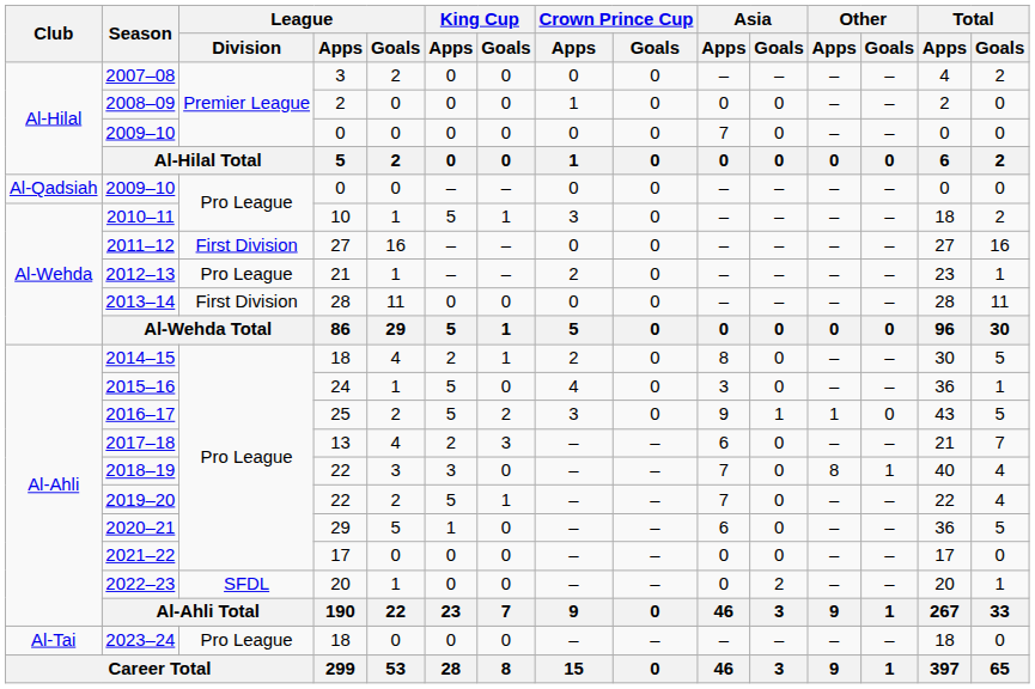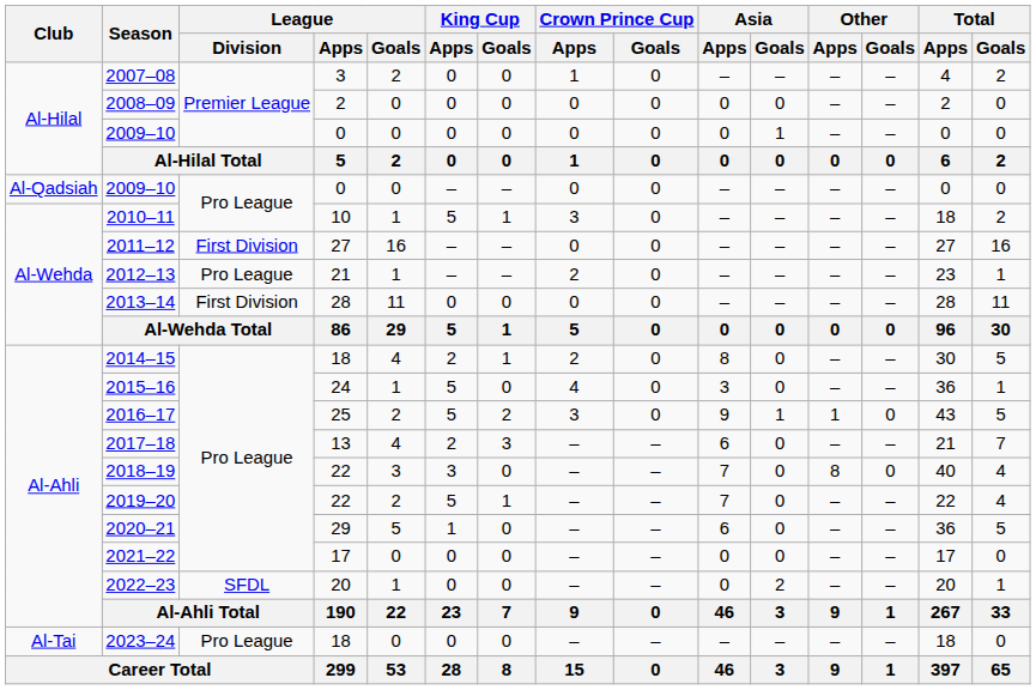 <table class="wikitable" style="text-align: center;">
 <tr>
 <th rowspan="2">Club</th>
 <th rowspan="2">Season</th>
 <th colspan="3">League</th>
 <th colspan="2"><a href='#'>King Cup</a></th>
 <th colspan="2"><a href='#'>Crown Prince Cup</a> </th>
 <th colspan="2">Asia</th>
 <th colspan="2">Other</th>
 <th colspan="2">Total</th>
 </tr>
 <tr>
 <th>Division</th>
 <th>Apps</th>
 <th>Goals</th>
 <th>Apps</th>
 <th>Goals</th>
 <th>Apps</th>
 <th>Goals</th>
 <th>Apps</th>
 <th>Goals</th>
 <th>Apps</th>
 <th>Goals</th>
 <th>Apps</th>
 <th>Goals</th>
 </tr>
 <tr>
 <td rowspan="4"><a href='#'>Al-Hilal</a></td>
 <td><a href='#'>2007–08</a></td>
 <td rowspan="3"><a href='#'>Premier League</a></td>
 <td>3</td>
 <td>2</td>
 <td>0</td>
 <td>0</td>
-<td>0</td>
+<td>1</td>
 <td>0</td>
 <td>–</td>
 <td>–</td>
 <td>–</td>
 <td>–</td>
 <td>4</td>
 <td>2</td>
 </tr>
 <tr>
 <td><a href='#'>2008–09</a></td>
 <td>2</td>
 <td>0</td>
 <td>0</td>
 <td>0</td>
-<td>1</td>
+<td>0</td>
 <td>0</td>
 <td>0</td>
 <td>0</td>
 <td>–</td>
 <td>–</td>
 <td>2</td>
 <td>0</td>
 </tr>
 <tr>
 <td><a href='#'>2009–10</a></td>
 <td>0</td>
 <td>0</td>
 <td>0</td>
 <td>0</td>
 <td>0</td>
 <td>0</td>
-<td>7</td>
 <td>0</td>
+<td>1</td>
 <td>–</td>
 <td>–</td>
 <td>0</td>
 <td>0</td>
 </tr>
 <tr>
 <th colspan="2">Al-Hilal Total</th>
 <th>5</th>
 <th>2</th>
 <th>0</th>
 <th>0</th>
 <th>1</th>
 <th>0</th>
 <th>0</th>
 <th>0</th>
 <th>0</th>
 <th>0</th>
 <th>6</th>
 <th>2</th>
 </tr>
 <tr>
 <td rowspan="1"><a href='#'>Al-Qadsiah</a></td>
 <td><a href='#'>2009–10</a></td>
 <td rowspan="2">Pro League</td>
 <td>0</td>
 <td>0</td>
 <td>–</td>
 <td>–</td>
 <td>0</td>
 <td>0</td>
 <td>–</td>
 <td>–</td>
 <td>–</td>
 <td>–</td>
 <td>0</td>
 <td>0</td>
 </tr>
 <tr>
 <td rowspan="5"><a href='#'>Al-Wehda</a></td>
 <td><a href='#'>2010–11</a></td>
 <td>10</td>
 <td>1</td>
 <td>5</td>
 <td>1</td>
 <td>3</td>
 <td>0</td>
 <td>–</td>
 <td>–</td>
 <td>–</td>
 <td>–</td>
 <td>18</td>
 <td>2</td>
 </tr>
 <tr>
 <td><a href='#'>2011–12</a></td>
 <td><a href='#'>First Division</a></td>
 <td>27</td>
 <td>16</td>
 <td>–</td>
 <td>–</td>
 <td>0</td>
 <td>0</td>
 <td>–</td>
 <td>–</td>
 <td>–</td>
 <td>–</td>
 <td>27</td>
 <td>16</td>
 </tr>
 <tr>
 <td><a href='#'>2012–13</a></td>
 <td>Pro League</td>
 <td>21</td>
 <td>1</td>
 <td>–</td>
 <td>–</td>
 <td>2</td>
 <td>0</td>
 <td>–</td>
 <td>–</td>
 <td>–</td>
 <td>–</td>
 <td>23</td>
 <td>1</td>
 </tr>
 <tr>
 <td><a href='#'>2013–14</a></td>
 <td>First Division</td>
 <td>28</td>
 <td>11</td>
 <td>0</td>
 <td>0</td>
 <td>0</td>
 <td>0</td>
 <td>–</td>
 <td>–</td>
 <td>–</td>
 <td>–</td>
 <td>28</td>
 <td>11</td>
 </tr>
 <tr>
 <th colspan="2">Al-Wehda Total</th>
 <th>86</th>
 <th>29</th>
 <th>5</th>
 <th>1</th>
 <th>5</th>
 <th>0</th>
 <th>0</th>
 <th>0</th>
 <th>0</th>
 <th>0</th>
 <th>96</th>
 <th>30</th>
 </tr>
 <tr>
 <td rowspan="10"><a href='#'>Al-Ahli</a></td>
 <td><a href='#'>2014–15</a></td>
 <td rowspan="8">Pro League</td>
 <td>18</td>
 <td>4</td>
 <td>2</td>
 <td>1</td>
 <td>2</td>
 <td>0</td>
 <td>8</td>
 <td>0</td>
 <td>–</td>
 <td>–</td>
 <td>30</td>
 <td>5</td>
 </tr>
 <tr>
 <td><a href='#'>2015–16</a></td>
 <td>24</td>
 <td>1</td>
 <td>5</td>
 <td>0</td>
 <td>4</td>
 <td>0</td>
 <td>3</td>
 <td>0</td>
 <td>–</td>
 <td>–</td>
 <td>36</td>
 <td>1</td>
 </tr>
 <tr>
 <td><a href='#'>2016–17</a></td>
 <td>25</td>
 <td>2</td>
 <td>5</td>
 <td>2</td>
 <td>3</td>
 <td>0</td>
 <td>9</td>
 <td>1</td>
 <td>1</td>
 <td>0</td>
 <td>43</td>
 <td>5</td>
 </tr>
 <tr>
 <td><a href='#'>2017–18</a></td>
 <td>13</td>
 <td>4</td>
 <td>2</td>
 <td>3</td>
 <td>–</td>
 <td>–</td>
 <td>6</td>
 <td>0</td>
 <td>–</td>
 <td>–</td>
 <td>21</td>
 <td>7</td>
 </tr>
 <tr>
 <td><a href='#'>2018–19</a></td>
 <td>22</td>
 <td>3</td>
 <td>3</td>
 <td>0</td>
 <td>–</td>
 <td>–</td>
 <td>7</td>
 <td>0</td>
 <td>8</td>
-<td>1</td>
+<td>0</td>
 <td>40</td>
 <td>4</td>
 </tr>
 <tr>
 <td><a href='#'>2019–20</a></td>
 <td>22</td>
 <td>2</td>
 <td>5</td>
 <td>1</td>
 <td>–</td>
 <td>–</td>
 <td>7</td>
 <td>0</td>
 <td>–</td>
 <td>–</td>
 <td>22</td>
 <td>4</td>
 </tr>
 <tr>
 <td><a href='#'>2020–21</a></td>
 <td>29</td>
 <td>5</td>
 <td>1</td>
 <td>0</td>
 <td>–</td>
 <td>–</td>
 <td>6</td>
 <td>0</td>
 <td>–</td>
 <td>–</td>
 <td>36</td>
 <td>5</td>
 </tr>
 <tr>
 <td><a href='#'>2021–22</a></td>
 <td>17</td>
 <td>0</td>
 <td>0</td>
 <td>0</td>
 <td>–</td>
 <td>–</td>
 <td>0</td>
 <td>0</td>
 <td>–</td>
 <td>–</td>
 <td>17</td>
 <td>0</td>
 </tr>
 <tr>
 <td><a href='#'>2022–23</a></td>
 <td><a href='#'>SFDL</a></td>
 <td>20</td>
 <td>1</td>
 <td>0</td>
 <td>0</td>
 <td>–</td>
 <td>–</td>
 <td>0</td>
 <td>2</td>
 <td>–</td>
 <td>–</td>
 <td>20</td>
 <td>1</td>
 </tr>
 <tr>
 <th colspan="2">Al-Ahli Total</th>
 <th>190</th>
 <th>22</th>
 <th>23</th>
 <th>7</th>
 <th>9</th>
 <th>0</th>
 <th>46</th>
 <th>3</th>
 <th>9</th>
 <th>1</th>
 <th>267</th>
 <th>33</th>
 </tr>
 <tr>
 <td rowspan="1"><a href='#'>Al-Tai</a></td>
 <td><a href='#'>2023–24</a></td>
 <td rowspan="1">Pro League</td>
 <td>18</td>
 <td>0</td>
 <td>0</td>
 <td>0</td>
 <td>–</td>
 <td>–</td>
 <td>–</td>
 <td>–</td>
 <td>–</td>
 <td>–</td>
 <td>18</td>
 <td>0</td>
 </tr>
 <tr>
 <th colspan="3">Career Total</th>
 <th>299</th>
 <th>53</th>
 <th>28</th>
 <th>8</th>
 <th>15</th>
 <th>0</th>
 <th>46</th>
 <th>3</th>
 <th>9</th>
 <th>1</th>
 <th>397</th>
 <th>65</th>
 </tr>
 </table>
